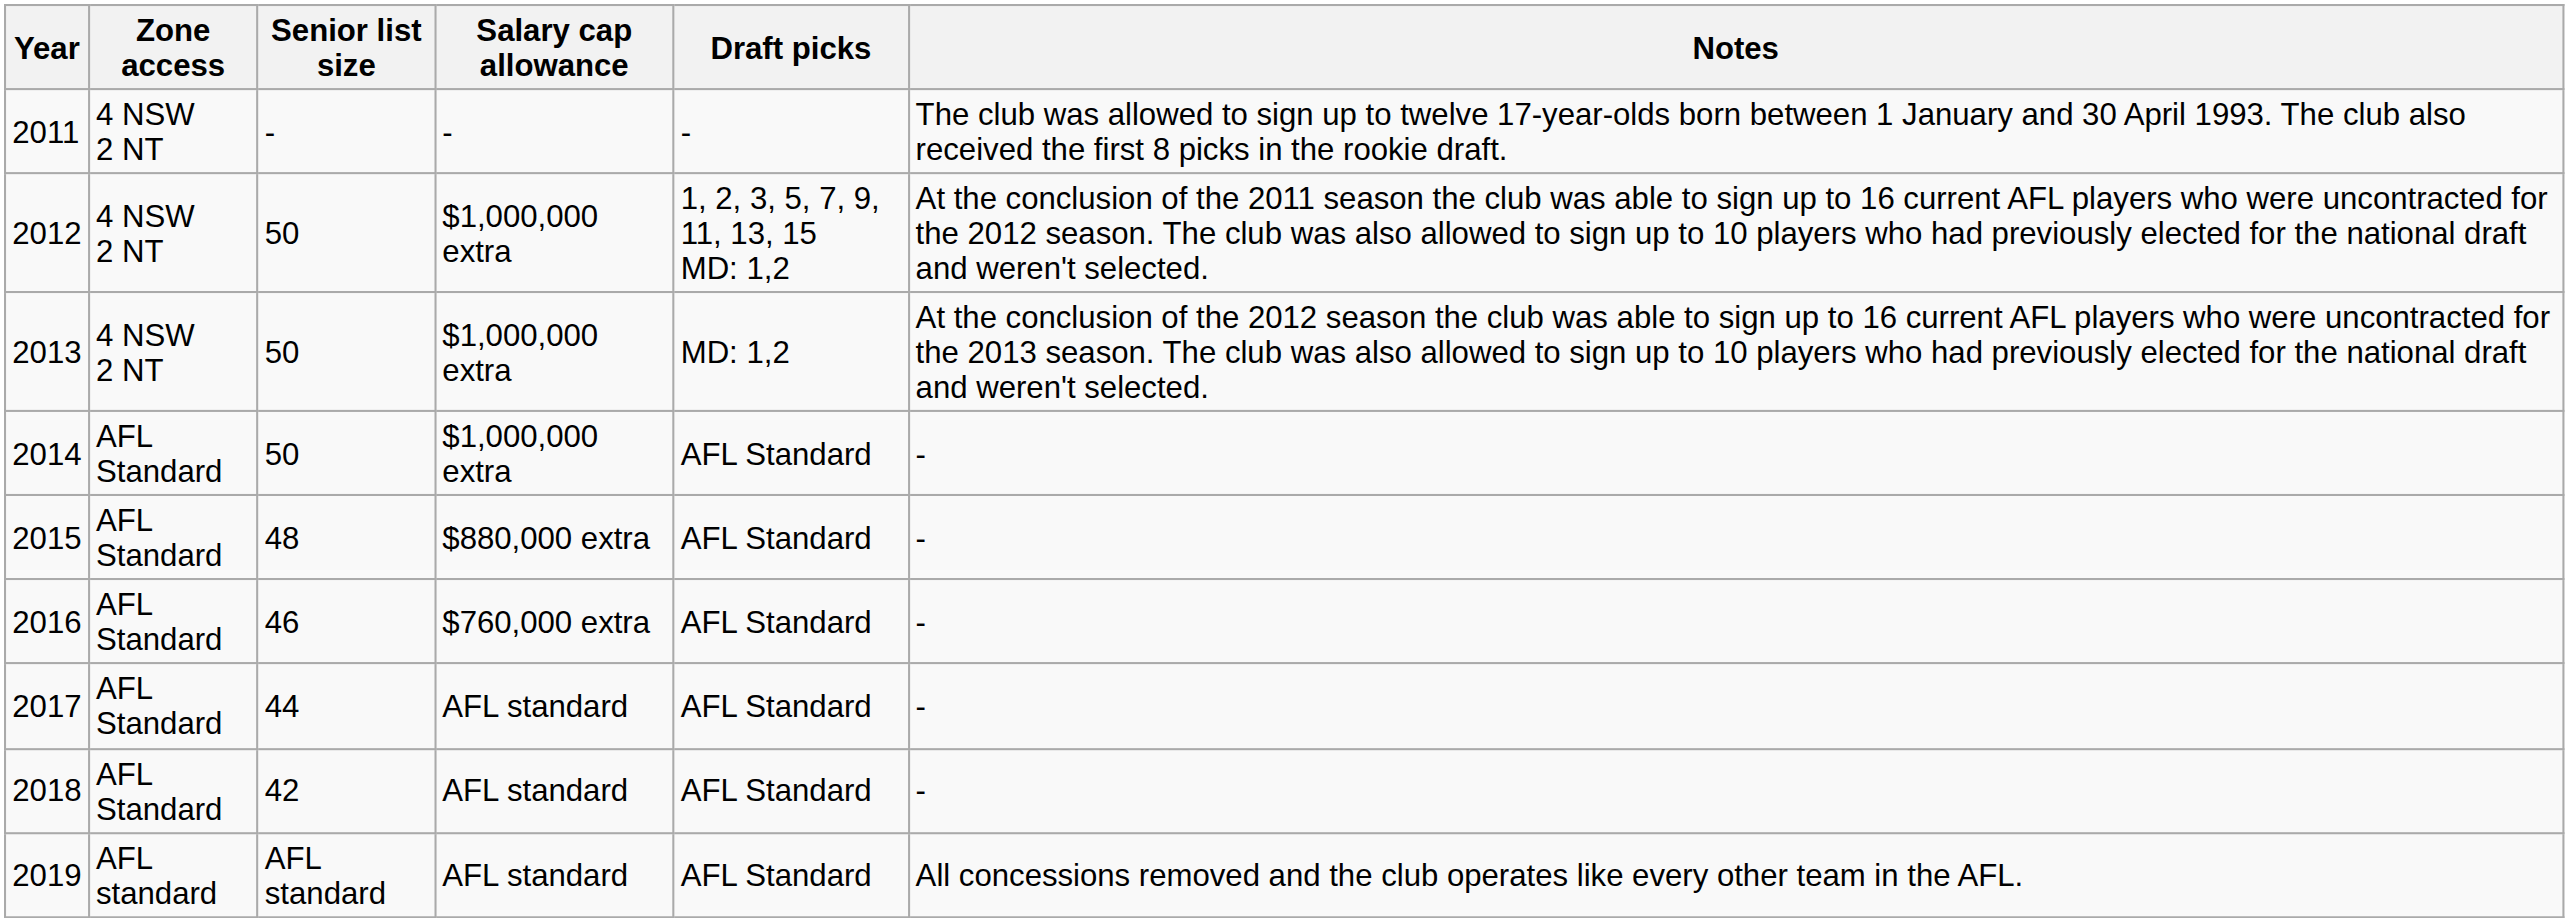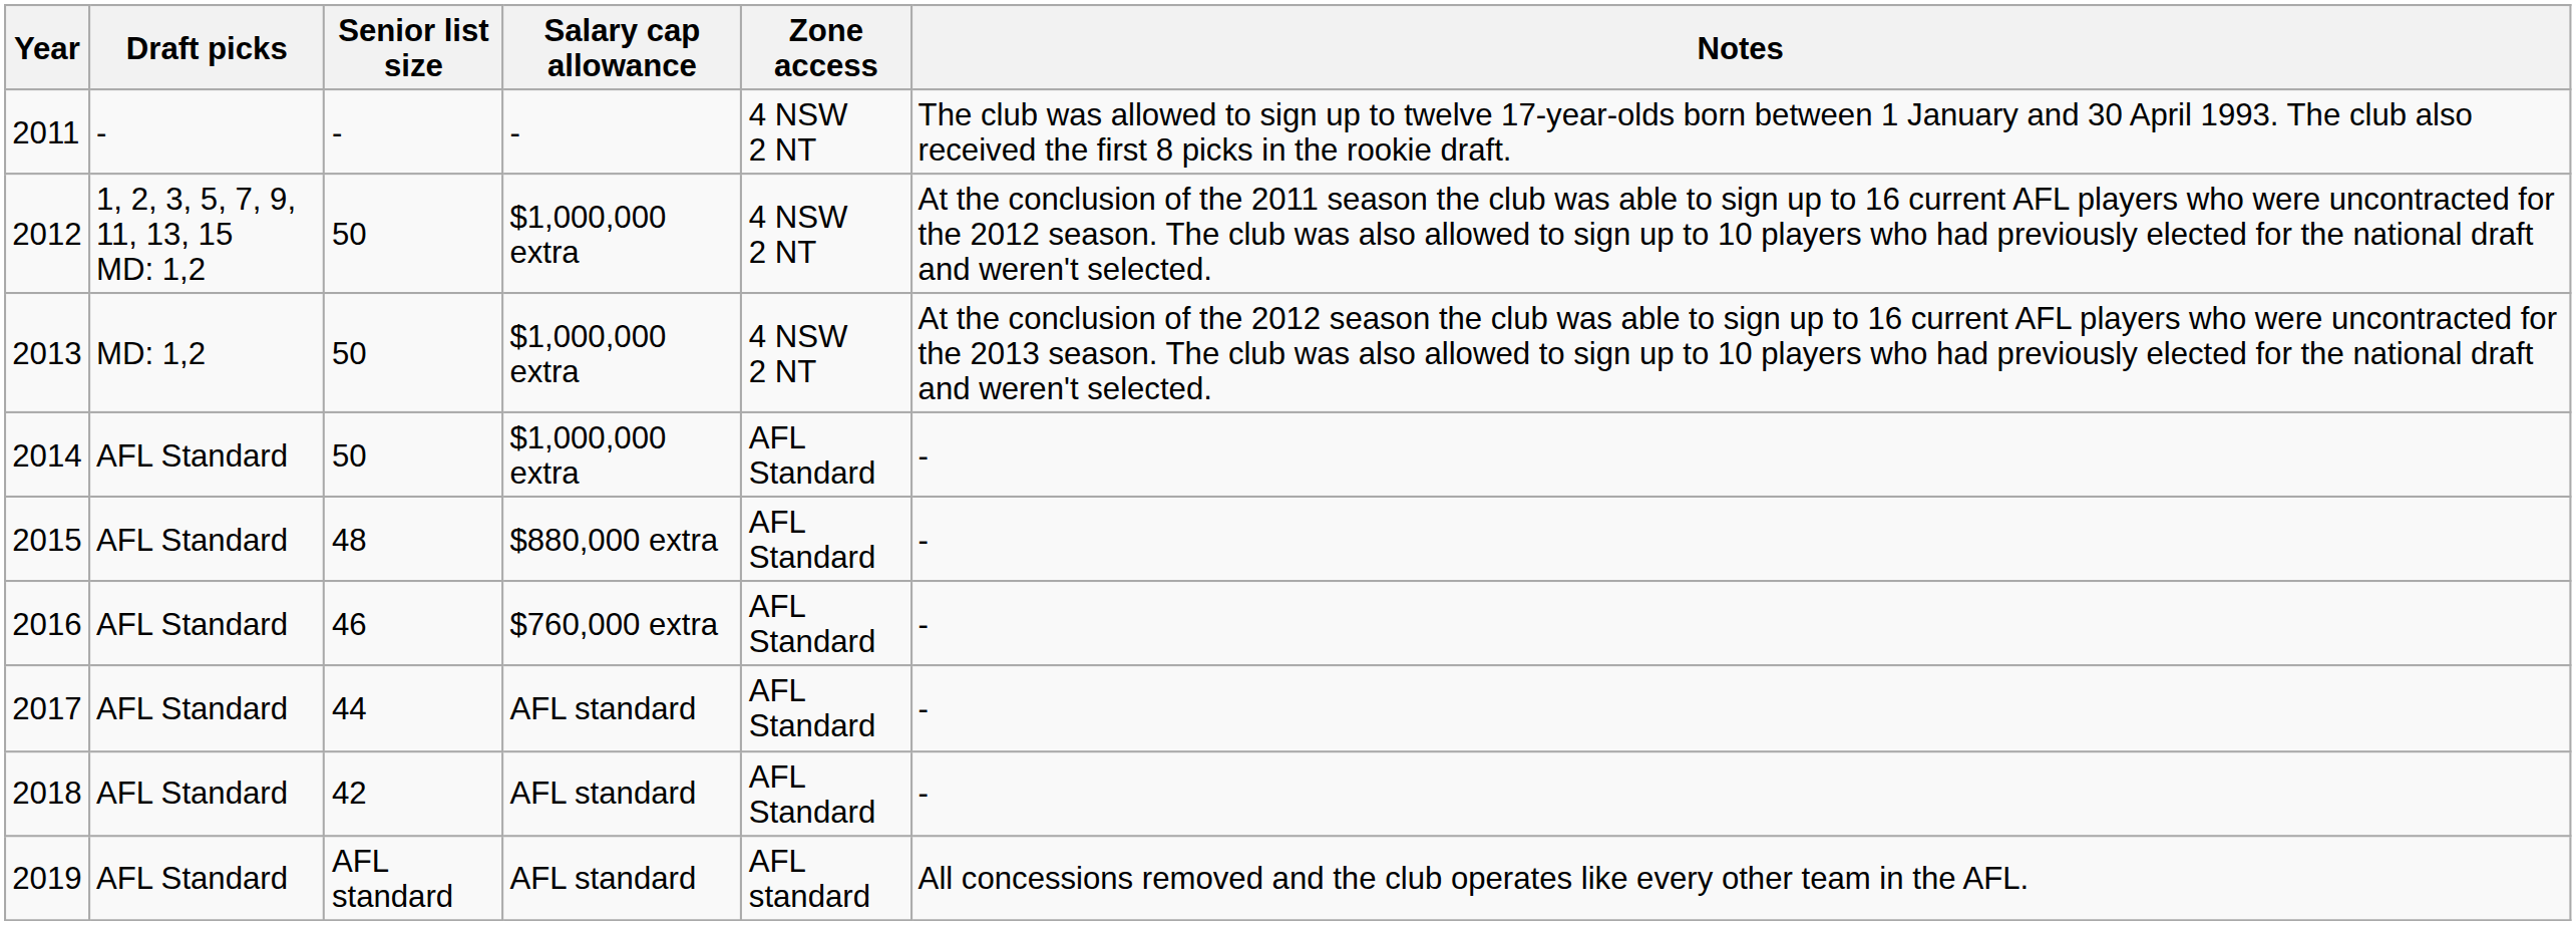 <table class="wikitable" style="font-size: 95%;">
 <tr>
 <th>Year</th>
-<th>Zone access</th>
+<th>Draft picks</th>
 <th>Senior list size</th>
 <th>Salary cap allowance</th>
-<th>Draft picks</th>
+<th>Zone access</th>
 <th>Notes</th>
 </tr>
 <tr>
 <td>2011</td>
-<td>4 NSW<br>2 NT</td>
 <td>-</td>
 <td>-</td>
 <td>-</td>
+<td>4 NSW<br>2 NT</td>
 <td>The club was allowed to sign up to twelve 17-year-olds born between 1 January and 30 April 1993. The club also received the first 8 picks in the rookie draft.</td>
 </tr>
 <tr>
 <td>2012</td>
-<td>4 NSW<br>2 NT</td>
+<td>1, 2, 3, 5, 7, 9, 11, 13, 15<br>MD: 1,2</td>
 <td>50</td>
 <td>$1,000,000 extra</td>
-<td>1, 2, 3, 5, 7, 9, 11, 13, 15<br>MD: 1,2</td>
+<td>4 NSW<br>2 NT</td>
 <td>At the conclusion of the 2011 season the club was able to sign up to 16 current AFL players who were uncontracted for the 2012 season. The club was also allowed to sign up to 10 players who had previously elected for the national draft and weren't selected.</td>
 </tr>
 <tr>
 <td>2013</td>
-<td>4 NSW<br>2 NT</td>
+<td>MD: 1,2</td>
 <td>50</td>
 <td>$1,000,000 extra</td>
-<td>MD: 1,2</td>
+<td>4 NSW<br>2 NT</td>
 <td>At the conclusion of the 2012 season the club was able to sign up to 16 current AFL players who were uncontracted for the 2013 season. The club was also allowed to sign up to 10 players who had previously elected for the national draft and weren't selected.</td>
 </tr>
 <tr>
 <td>2014</td>
 <td>AFL Standard</td>
 <td>50</td>
 <td>$1,000,000 extra</td>
 <td>AFL Standard</td>
 <td>-</td>
 </tr>
 <tr>
 <td>2015</td>
 <td>AFL Standard</td>
 <td>48</td>
 <td>$880,000 extra</td>
 <td>AFL Standard</td>
 <td>-</td>
 </tr>
 <tr>
 <td>2016</td>
 <td>AFL Standard</td>
 <td>46</td>
 <td>$760,000 extra</td>
 <td>AFL Standard</td>
 <td>-</td>
 </tr>
 <tr>
 <td>2017</td>
 <td>AFL Standard</td>
 <td>44</td>
 <td>AFL standard</td>
 <td>AFL Standard</td>
 <td>-</td>
 </tr>
 <tr>
 <td>2018</td>
 <td>AFL Standard</td>
 <td>42</td>
 <td>AFL standard</td>
 <td>AFL Standard</td>
 <td>-</td>
 </tr>
 <tr>
 <td>2019</td>
+<td>AFL Standard</td>
 <td>AFL standard</td>
 <td>AFL standard</td>
 <td>AFL standard</td>
-<td>AFL Standard</td>
 <td>All concessions removed and the club operates like every other team in the AFL.</td>
 </tr>
 </table>
